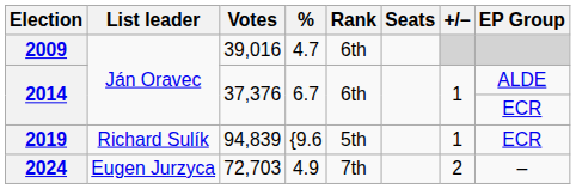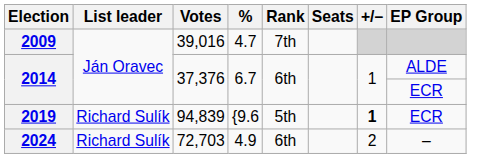 <table class=wikitable style=text-align:center>
 <tr>
 <th>Election</th>
 <th>List leader</th>
 <th>Votes</th>
 <th>%</th>
 <th>Rank</th>
 <th>Seats</th>
 <th>+/–</th>
 <th>EP Group</th>
 </tr>
 <tr>
 <th><a href='#'>2009</a></th>
 <td rowspan="3"><a href='#'>Ján Oravec</a></td>
 <td>39,016</td>
 <td>4.7</td>
-<td>6th</td>
+<td>7th</td>
 <td></td>
 <td bgcolor="lightgrey"></td>
 <td bgcolor="lightgrey"></td>
 </tr>
 <tr>
 <th rowspan="2"><a href='#'>2014</a></th>
 <td rowspan="2">37,376</td>
 <td rowspan="2">6.7</td>
 <td rowspan="2">6th</td>
 <td rowspan="2"></td>
 <td rowspan="2"> 1</td>
 <td><a href='#'>ALDE</a><br></td>
 </tr>
 <tr>
 <td><a href='#'>ECR</a><br></td>
 </tr>
 <tr>
 <th><a href='#'>2019</a></th>
 <td><a href='#'>Richard Sulík</a></td>
 <td>94,839</td>
 <td>{9.6</td>
 <td>5th</td>
 <td></td>
-<td> 1</td>
+<td><strong> 1</strong></td>
 <td><a href='#'>ECR</a></td>
 </tr>
 <tr>
 <th><a href='#'>2024</a></th>
-<td><a href='#'>Eugen Jurzyca</a></td>
+<td><a href='#'>Richard Sulík</a></td>
 <td>72,703</td>
 <td>4.9</td>
-<td>7th</td>
+<td>6th</td>
 <td></td>
 <td> 2</td>
 <td>–</td>
 </tr>
 </table>
